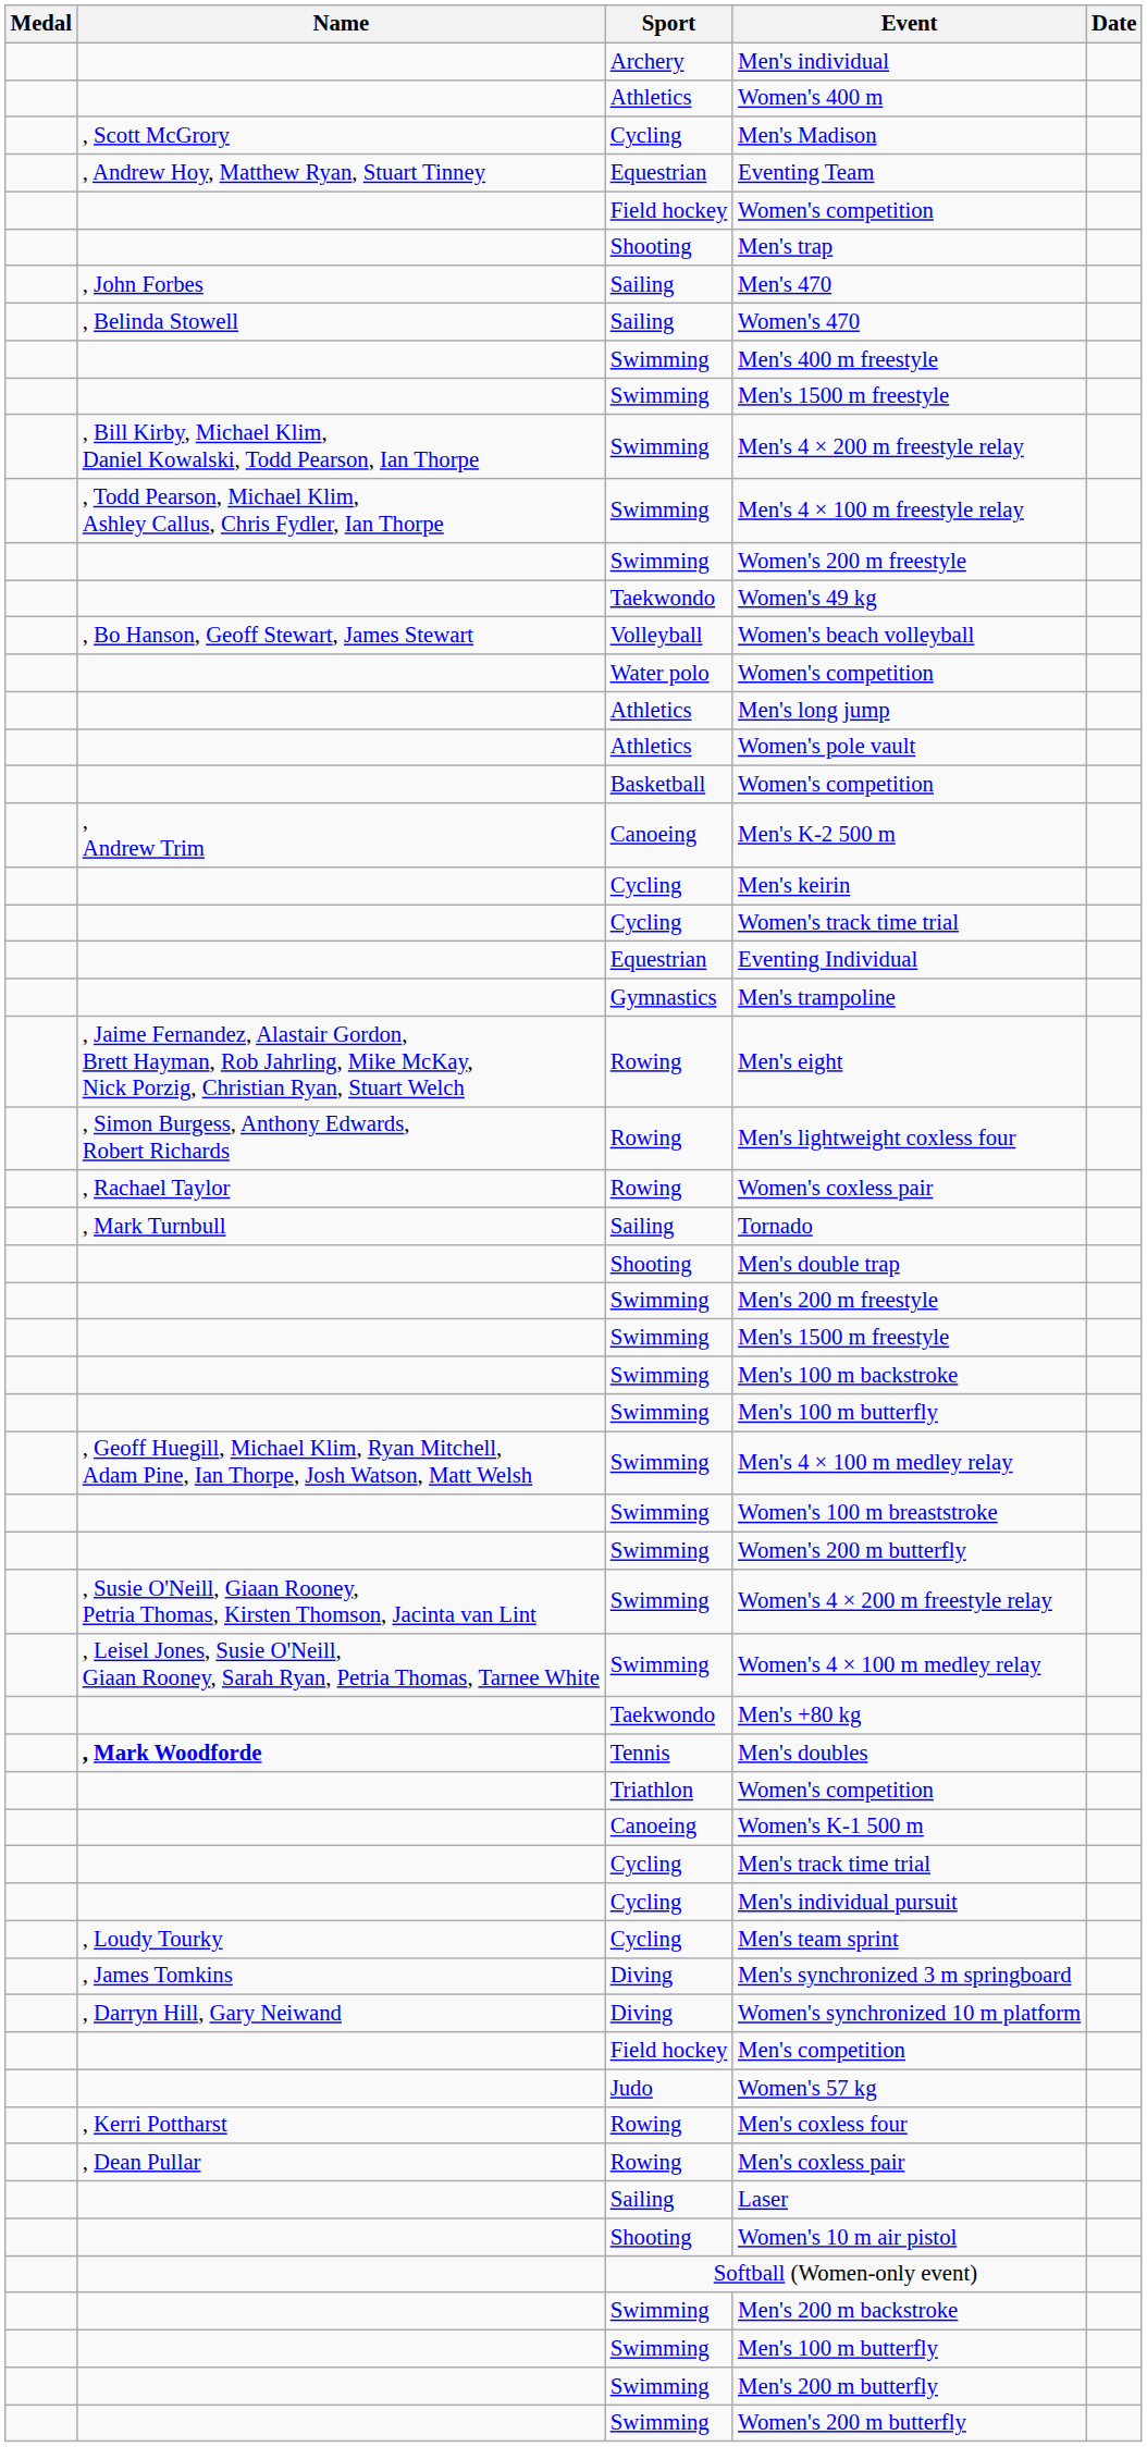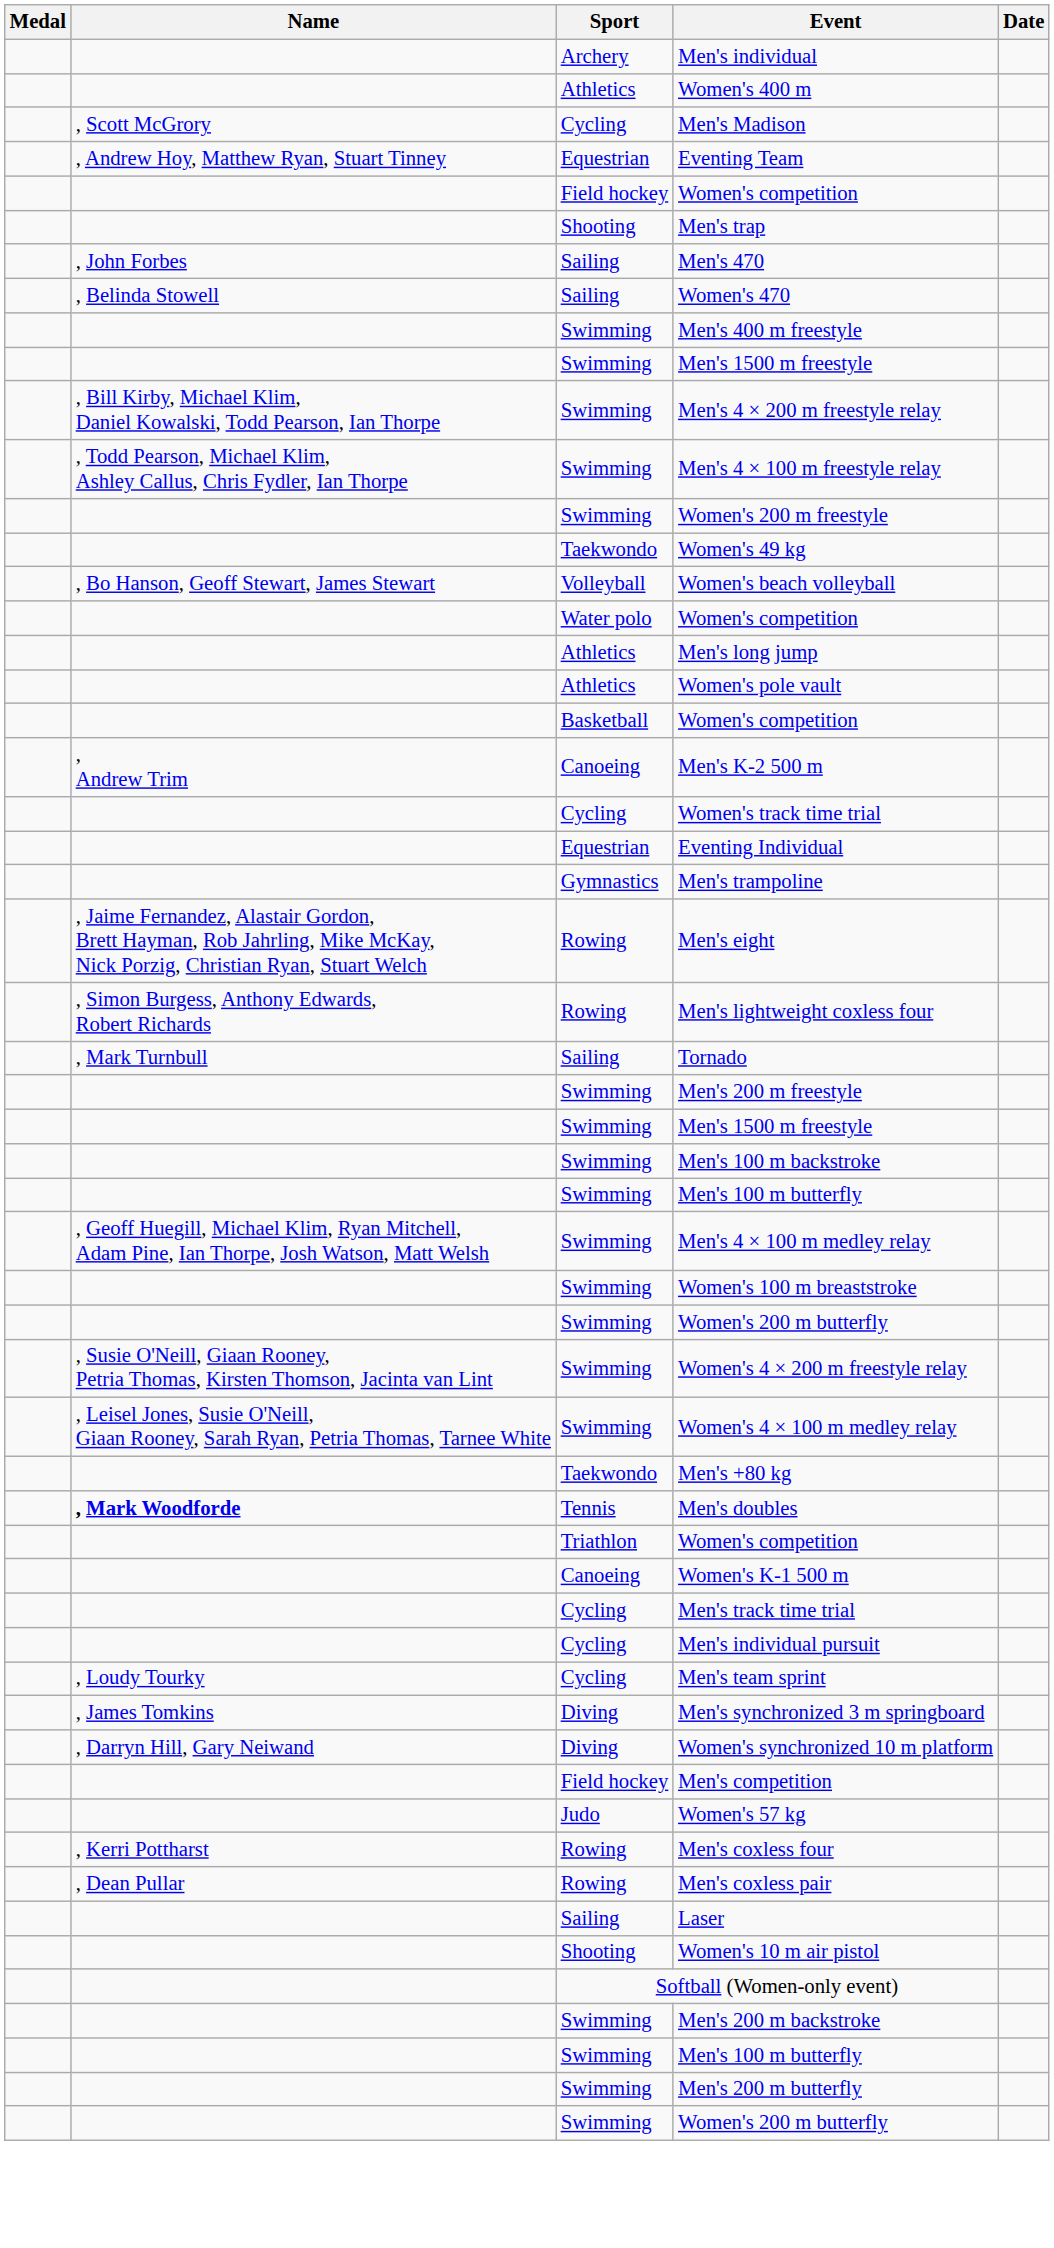 <table class="wikitable sortable" style="font-size:90%">
 <tr>
 <th>Medal</th>
 <th>Name</th>
 <th>Sport</th>
 <th>Event</th>
 <th>Date</th>
 </tr>
 <tr>
 <td></td>
 <td></td>
 <td><a href='#'>Archery</a></td>
 <td><a href='#'>Men's individual</a></td>
 <td></td>
 </tr>
 <tr>
 <td></td>
 <td></td>
 <td><a href='#'>Athletics</a></td>
 <td><a href='#'>Women's 400 m</a></td>
 <td></td>
 </tr>
 <tr>
 <td></td>
 <td>, <a href='#'>Scott McGrory</a></td>
 <td><a href='#'>Cycling</a></td>
 <td><a href='#'>Men's Madison</a></td>
 <td></td>
 </tr>
 <tr>
 <td></td>
 <td>, <a href='#'>Andrew Hoy</a>, <a href='#'>Matthew Ryan</a>, <a href='#'>Stuart Tinney</a></td>
 <td><a href='#'>Equestrian</a></td>
 <td><a href='#'>Eventing Team</a></td>
 <td></td>
 </tr>
 <tr>
 <td></td>
 <td><br></td>
 <td><a href='#'>Field hockey</a></td>
 <td><a href='#'>Women's competition</a></td>
 <td></td>
 </tr>
 <tr>
 <td></td>
 <td></td>
 <td><a href='#'>Shooting</a></td>
 <td><a href='#'>Men's trap</a></td>
 <td></td>
 </tr>
 <tr>
 <td></td>
 <td>, <a href='#'>John Forbes</a></td>
 <td><a href='#'>Sailing</a></td>
 <td><a href='#'>Men's 470</a></td>
 <td></td>
 </tr>
 <tr>
 <td></td>
 <td>, <a href='#'>Belinda Stowell</a></td>
 <td><a href='#'>Sailing</a></td>
 <td><a href='#'>Women's 470</a></td>
 <td></td>
 </tr>
 <tr>
 <td></td>
 <td></td>
 <td><a href='#'>Swimming</a></td>
 <td><a href='#'>Men's 400 m freestyle</a></td>
 <td></td>
 </tr>
 <tr>
 <td></td>
 <td></td>
 <td><a href='#'>Swimming</a></td>
 <td><a href='#'>Men's 1500 m freestyle</a></td>
 <td></td>
 </tr>
 <tr>
 <td></td>
 <td>, <a href='#'>Bill Kirby</a>, <a href='#'>Michael Klim</a>,<br><a href='#'>Daniel Kowalski</a>, <a href='#'>Todd Pearson</a>, <a href='#'>Ian Thorpe</a></td>
 <td><a href='#'>Swimming</a></td>
 <td><a href='#'>Men's 4 × 200 m freestyle relay</a></td>
 <td></td>
 </tr>
 <tr>
 <td></td>
 <td>, <a href='#'>Todd Pearson</a>, <a href='#'>Michael Klim</a>,<br><a href='#'>Ashley Callus</a>, <a href='#'>Chris Fydler</a>, <a href='#'>Ian Thorpe</a></td>
 <td><a href='#'>Swimming</a></td>
 <td><a href='#'>Men's 4 × 100 m freestyle relay</a></td>
 <td></td>
 </tr>
 <tr>
 <td></td>
 <td></td>
 <td><a href='#'>Swimming</a></td>
 <td><a href='#'>Women's 200 m freestyle</a></td>
 <td></td>
 </tr>
 <tr>
 <td></td>
 <td></td>
 <td><a href='#'>Taekwondo</a></td>
 <td><a href='#'>Women's 49 kg</a></td>
 <td></td>
 </tr>
 <tr>
 <td></td>
 <td>, <a href='#'>Bo Hanson</a>, <a href='#'>Geoff Stewart</a>, <a href='#'>James Stewart</a></td>
 <td><a href='#'>Volleyball</a></td>
 <td><a href='#'>Women's beach volleyball</a></td>
 <td></td>
 </tr>
 <tr>
 <td></td>
 <td><br></td>
 <td><a href='#'>Water polo</a></td>
 <td><a href='#'>Women's competition</a></td>
 <td></td>
 </tr>
 <tr>
 <td></td>
 <td></td>
 <td><a href='#'>Athletics</a></td>
 <td><a href='#'>Men's long jump</a></td>
 <td></td>
 </tr>
 <tr>
 <td></td>
 <td></td>
 <td><a href='#'>Athletics</a></td>
 <td><a href='#'>Women's pole vault</a></td>
 <td></td>
 </tr>
 <tr>
 <td></td>
 <td><br></td>
 <td><a href='#'>Basketball</a></td>
 <td><a href='#'>Women's competition</a></td>
 <td></td>
 </tr>
 <tr>
 <td></td>
 <td>,<br><a href='#'>Andrew Trim</a></td>
 <td><a href='#'>Canoeing</a></td>
 <td><a href='#'>Men's K-2 500 m</a></td>
 <td></td>
 </tr>
 <tr>
 <td></td>
 <td></td>
 <td><a href='#'>Cycling</a></td>
-<td><a href='#'>Men's keirin</a></td>
-<td></td>
-</tr>
-<tr>
-<td></td>
-<td></td>
-<td><a href='#'>Cycling</a></td>
 <td><a href='#'>Women's track time trial</a></td>
 <td></td>
 </tr>
 <tr>
 <td></td>
 <td></td>
 <td><a href='#'>Equestrian</a></td>
 <td><a href='#'>Eventing Individual</a></td>
 <td></td>
 </tr>
 <tr>
 <td></td>
 <td></td>
 <td><a href='#'>Gymnastics</a></td>
 <td><a href='#'>Men's trampoline</a></td>
 <td></td>
 </tr>
 <tr>
 <td></td>
 <td>, <a href='#'>Jaime Fernandez</a>, <a href='#'>Alastair Gordon</a>,<br><a href='#'>Brett Hayman</a>, <a href='#'>Rob Jahrling</a>, <a href='#'>Mike McKay</a>,<br><a href='#'>Nick Porzig</a>, <a href='#'>Christian Ryan</a>, <a href='#'>Stuart Welch</a></td>
 <td><a href='#'>Rowing</a></td>
 <td><a href='#'>Men's eight</a></td>
 <td></td>
 </tr>
 <tr>
 <td></td>
 <td>, <a href='#'>Simon Burgess</a>, <a href='#'>Anthony Edwards</a>,<br><a href='#'>Robert Richards</a></td>
 <td><a href='#'>Rowing</a></td>
 <td><a href='#'>Men's lightweight coxless four</a></td>
 <td></td>
 </tr>
 <tr>
 <td></td>
-<td>, <a href='#'>Rachael Taylor</a></td>
-<td><a href='#'>Rowing</a></td>
-<td><a href='#'>Women's coxless pair</a></td>
-<td></td>
-</tr>
-<tr>
-<td></td>
 <td>, <a href='#'>Mark Turnbull</a></td>
 <td><a href='#'>Sailing</a></td>
 <td><a href='#'>Tornado</a></td>
-<td></td>
-</tr>
-<tr>
-<td></td>
-<td></td>
-<td><a href='#'>Shooting</a></td>
-<td><a href='#'>Men's double trap</a></td>
 <td></td>
 </tr>
 <tr>
 <td></td>
 <td></td>
 <td><a href='#'>Swimming</a></td>
 <td><a href='#'>Men's 200 m freestyle</a></td>
 <td></td>
 </tr>
 <tr>
 <td></td>
 <td></td>
 <td><a href='#'>Swimming</a></td>
 <td><a href='#'>Men's 1500 m freestyle</a></td>
 <td></td>
 </tr>
 <tr>
 <td></td>
 <td></td>
 <td><a href='#'>Swimming</a></td>
 <td><a href='#'>Men's 100 m backstroke</a></td>
 <td></td>
 </tr>
 <tr>
 <td></td>
 <td></td>
 <td><a href='#'>Swimming</a></td>
 <td><a href='#'>Men's 100 m butterfly</a></td>
 <td></td>
 </tr>
 <tr>
 <td></td>
 <td>, <a href='#'>Geoff Huegill</a>, <a href='#'>Michael Klim</a>, <a href='#'>Ryan Mitchell</a>,<br> <a href='#'>Adam Pine</a>, <a href='#'>Ian Thorpe</a>, <a href='#'>Josh Watson</a>, <a href='#'>Matt Welsh</a></td>
 <td><a href='#'>Swimming</a></td>
 <td><a href='#'>Men's 4 × 100 m medley relay</a></td>
 <td></td>
 </tr>
 <tr>
 <td></td>
 <td></td>
 <td><a href='#'>Swimming</a></td>
 <td><a href='#'>Women's 100 m breaststroke</a></td>
 <td></td>
 </tr>
 <tr>
 <td></td>
 <td></td>
 <td><a href='#'>Swimming</a></td>
 <td><a href='#'>Women's 200 m butterfly</a></td>
 <td></td>
 </tr>
 <tr>
 <td></td>
 <td>, <a href='#'>Susie O'Neill</a>, <a href='#'>Giaan Rooney</a>,<br><a href='#'>Petria Thomas</a>, <a href='#'>Kirsten Thomson</a>, <a href='#'>Jacinta van Lint</a></td>
 <td><a href='#'>Swimming</a></td>
 <td><a href='#'>Women's 4 × 200 m freestyle relay</a></td>
 <td></td>
 </tr>
 <tr>
 <td></td>
 <td>, <a href='#'>Leisel Jones</a>, <a href='#'>Susie O'Neill</a>,<br><a href='#'>Giaan Rooney</a>, <a href='#'>Sarah Ryan</a>, <a href='#'>Petria Thomas</a>, <a href='#'>Tarnee White</a></td>
 <td><a href='#'>Swimming</a></td>
 <td><a href='#'>Women's 4 × 100 m medley relay</a></td>
 <td></td>
 </tr>
 <tr>
 <td></td>
 <td></td>
 <td><a href='#'>Taekwondo</a></td>
 <td><a href='#'>Men's +80 kg</a></td>
 <td></td>
 </tr>
 <tr>
 <td></td>
 <td><strong>, <a href='#'>Mark Woodforde</a></strong></td>
 <td><a href='#'>Tennis</a></td>
 <td><a href='#'>Men's doubles</a></td>
 <td></td>
 </tr>
 <tr>
 <td></td>
 <td></td>
 <td><a href='#'>Triathlon</a></td>
 <td><a href='#'>Women's competition</a></td>
 <td></td>
 </tr>
 <tr>
 <td></td>
 <td></td>
 <td><a href='#'>Canoeing</a></td>
 <td><a href='#'>Women's K-1 500 m</a></td>
 <td></td>
 </tr>
 <tr>
 <td></td>
 <td></td>
 <td><a href='#'>Cycling</a></td>
 <td><a href='#'>Men's track time trial</a></td>
 <td></td>
 </tr>
 <tr>
 <td></td>
 <td></td>
 <td><a href='#'>Cycling</a></td>
 <td><a href='#'>Men's individual pursuit</a></td>
 <td></td>
 </tr>
 <tr>
 <td></td>
 <td>, <a href='#'>Loudy Tourky</a></td>
 <td><a href='#'>Cycling</a></td>
 <td><a href='#'>Men's team sprint</a></td>
 <td></td>
 </tr>
 <tr>
 <td></td>
 <td>, <a href='#'>James Tomkins</a></td>
 <td><a href='#'>Diving</a></td>
 <td><a href='#'>Men's synchronized 3 m springboard</a></td>
 <td></td>
 </tr>
 <tr>
 <td></td>
 <td>, <a href='#'>Darryn Hill</a>, <a href='#'>Gary Neiwand</a></td>
 <td><a href='#'>Diving</a></td>
 <td><a href='#'>Women's synchronized 10 m platform</a></td>
 <td></td>
 </tr>
 <tr>
 <td></td>
 <td><br></td>
 <td><a href='#'>Field hockey</a></td>
 <td><a href='#'>Men's competition</a></td>
 <td></td>
 </tr>
 <tr>
 <td></td>
 <td></td>
 <td><a href='#'>Judo</a></td>
 <td><a href='#'>Women's 57 kg</a></td>
 <td></td>
 </tr>
 <tr>
 <td></td>
 <td>, <a href='#'>Kerri Pottharst</a></td>
 <td><a href='#'>Rowing</a></td>
 <td><a href='#'>Men's coxless four</a></td>
 <td></td>
 </tr>
 <tr>
 <td></td>
 <td>, <a href='#'>Dean Pullar</a></td>
 <td><a href='#'>Rowing</a></td>
 <td><a href='#'>Men's coxless pair</a></td>
 <td></td>
 </tr>
 <tr>
 <td></td>
 <td></td>
 <td><a href='#'>Sailing</a></td>
 <td><a href='#'>Laser</a></td>
 <td></td>
 </tr>
 <tr>
 <td></td>
 <td></td>
 <td><a href='#'>Shooting</a></td>
 <td><a href='#'>Women's 10 m air pistol</a></td>
 <td></td>
 </tr>
 <tr>
 <td></td>
 <td><br></td>
 <td align=center colspan=2><a href='#'>Softball</a> (Women-only event)</td>
 <td></td>
 </tr>
 <tr>
 <td></td>
 <td></td>
 <td><a href='#'>Swimming</a></td>
 <td><a href='#'>Men's 200 m backstroke</a></td>
 <td></td>
 </tr>
 <tr>
 <td></td>
 <td></td>
 <td><a href='#'>Swimming</a></td>
 <td><a href='#'>Men's 100 m butterfly</a></td>
 <td></td>
 </tr>
 <tr>
 <td></td>
 <td></td>
 <td><a href='#'>Swimming</a></td>
 <td><a href='#'>Men's 200 m butterfly</a></td>
 <td></td>
 </tr>
 <tr>
 <td></td>
 <td></td>
 <td><a href='#'>Swimming</a></td>
 <td><a href='#'>Women's 200 m butterfly</a></td>
 <td></td>
 </tr>
 </table>
